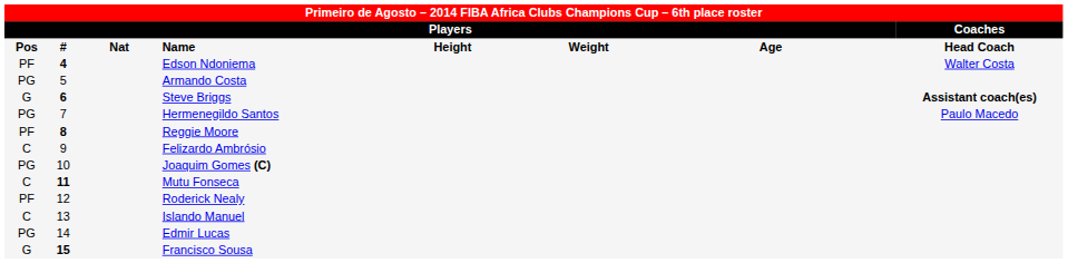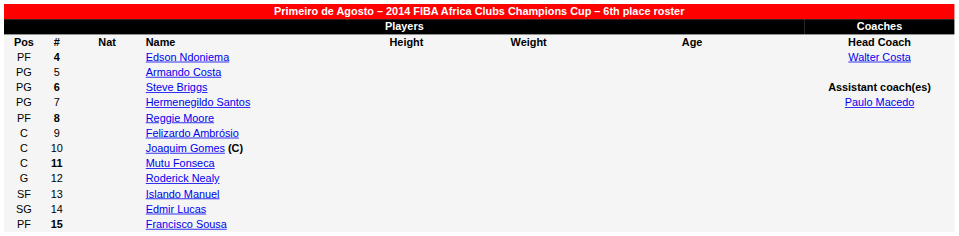 <table border=0 cellpadding=2 cellspacing=0  |- bgcolor=#f5f5f5 style="text-align:center; font-size:85%;" width=75%>
 <tr>
 <td colspan="8" style="background: red; color: white"><strong>Primeiro de Agosto – 2014 FIBA Africa Clubs Champions Cup –  6th place roster</strong></td>
 </tr>
 <tr>
 <td colspan="7" style="background: black; color: white"><strong>Players</strong></td>
 <td style="background: black; color: white"><strong>Coaches</strong></td>
 </tr>
 <tr style="background=#f5f5f5; color: black">
 <th width=5px>Pos</th>
 <th width=5px>#</th>
 <th width=50px>Nat</th>
 <th width=135px align=left>Name</th>
 <th width=100px>Height</th>
 <th width=70px>Weight</th>
 <th width=160px>Age</th>
 <th width=105px>Head Coach</th>
 </tr>
 <tr>
 <td>PF</td>
 <td><strong>4</strong></td>
 <td></td>
 <td align=left><a href='#'>Edson Ndoniema</a></td>
 <td><span></span></td>
 <td></td>
 <td><span></span></td>
 <td> <a href='#'>Walter Costa</a></td>
 </tr>
 <tr>
 <td>PG</td>
 <td>5</td>
 <td></td>
 <td align=left><a href='#'>Armando Costa</a></td>
 <td><span></span></td>
 <td><span></span></td>
 <td><span></span></td>
 </tr>
 <tr>
-<td>G</td>
+<td>PG</td>
 <td><strong>6</strong></td>
 <td></td>
 <td align=left><a href='#'>Steve Briggs</a></td>
 <td><span></span></td>
 <td></td>
 <td><span></span></td>
 <td><strong>Assistant coach(es)</strong></td>
 </tr>
 <tr>
 <td>PG</td>
 <td>7</td>
 <td></td>
 <td align=left><a href='#'>Hermenegildo Santos</a></td>
 <td><span></span></td>
 <td></td>
 <td><span></span></td>
 <td> <a href='#'>Paulo Macedo</a></td>
 </tr>
 <tr>
 <td>PF</td>
 <td><strong>8</strong></td>
 <td></td>
 <td align=left><a href='#'>Reggie Moore</a></td>
 <td><span></span></td>
 <td><span></span></td>
 <td><span></span></td>
 </tr>
 <tr>
 <td>C</td>
 <td>9</td>
 <td></td>
 <td align=left><a href='#'>Felizardo Ambrósio</a></td>
 <td><span></span></td>
 <td><span></span></td>
 <td><span></span></td>
 </tr>
 <tr>
-<td>PG</td>
+<td>C</td>
 <td>10</td>
 <td></td>
 <td align=left><a href='#'>Joaquim Gomes</a> <strong>(C)</strong></td>
 <td><span></span></td>
 <td><span></span></td>
 <td><span></span></td>
 </tr>
 <tr>
 <td>C</td>
 <td><strong>11</strong></td>
 <td></td>
 <td align=left><a href='#'>Mutu Fonseca</a></td>
 <td><span></span></td>
 <td></td>
 <td><span></span></td>
 </tr>
 <tr>
-<td>PF</td>
+<td>G</td>
 <td>12</td>
 <td></td>
 <td align=left><a href='#'>Roderick Nealy</a></td>
 <td><span></span></td>
 <td></td>
 <td><span></span></td>
 </tr>
 <tr>
-<td>C</td>
+<td>SF</td>
 <td>13</td>
 <td></td>
 <td align=left><a href='#'>Islando Manuel</a></td>
 <td><span></span></td>
 <td></td>
 <td><span></span></td>
 </tr>
 <tr>
-<td>PG</td>
+<td>SG</td>
 <td>14</td>
 <td></td>
 <td align=left><a href='#'>Edmir Lucas</a></td>
 <td><span></span></td>
 <td><span></span></td>
 <td><span></span></td>
 </tr>
 <tr>
-<td>G</td>
+<td>PF</td>
 <td><strong>15</strong></td>
 <td></td>
 <td align=left><a href='#'>Francisco Sousa</a></td>
 <td><span></span></td>
 <td></td>
 <td><span></span></td>
 </tr>
 </table>
